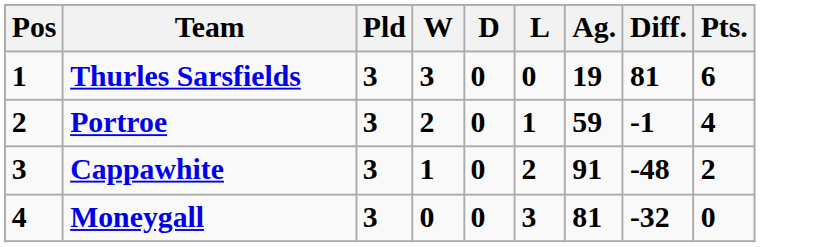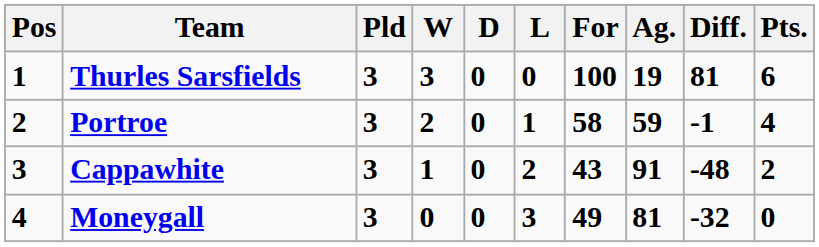 <table class="wikitable" style="text-align: centre;">
 <tr>
 <th width=20>Pos</th>
 <th width=150>Team</th>
 <th width=20>Pld</th>
 <th width=20>W</th>
 <th width=20>D</th>
 <th width=20>L</th>
+<th width=20>For</th>
 <th width=20>Ag.</th>
 <th width=20>Diff.</th>
 <th width=20>Pts.</th>
 </tr>
 <tr>
 <td><strong>1</strong></td>
 <td align=left><strong> <a href='#'>Thurles Sarsfields</a> </strong></td>
 <td><strong>3</strong></td>
 <td><strong>3</strong></td>
 <td><strong>0</strong></td>
 <td><strong>0</strong></td>
+<td><strong>100</strong></td>
 <td><strong>19</strong></td>
 <td><strong>81</strong></td>
 <td><strong>6</strong></td>
 </tr>
 <tr>
 <td><strong>2</strong></td>
 <td align=left><strong> <a href='#'>Portroe</a> </strong></td>
 <td><strong>3</strong></td>
 <td><strong>2</strong></td>
 <td><strong>0</strong></td>
 <td><strong>1</strong></td>
+<td><strong>58</strong></td>
 <td><strong>59</strong></td>
 <td><strong>-1</strong></td>
 <td><strong>4</strong></td>
 </tr>
 <tr>
 <td><strong>3</strong></td>
 <td align=left><strong> <a href='#'>Cappawhite</a> </strong></td>
 <td><strong>3</strong></td>
 <td><strong>1</strong></td>
 <td><strong>0</strong></td>
 <td><strong>2</strong></td>
+<td><strong>43</strong></td>
 <td><strong>91</strong></td>
 <td><strong>-48</strong></td>
 <td><strong>2</strong></td>
 </tr>
 <tr>
 <td><strong>4</strong></td>
 <td align=left><strong> <a href='#'>Moneygall</a> </strong></td>
 <td><strong>3</strong></td>
 <td><strong>0</strong></td>
 <td><strong>0</strong></td>
 <td><strong>3</strong></td>
+<td><strong>49</strong></td>
 <td><strong>81</strong></td>
 <td><strong>-32</strong></td>
 <td><strong>0</strong></td>
 </tr>
 </table>
